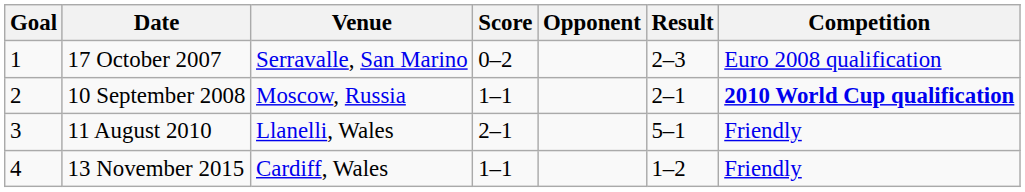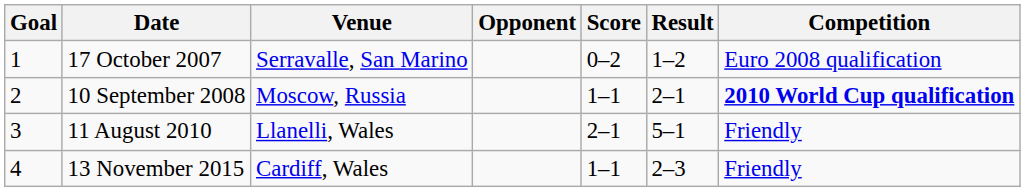 <table class="wikitable">
 <tr>
 <th>Goal</th>
 <th>Date</th>
 <th>Venue</th>
+<th>Opponent</th>
 <th>Score</th>
-<th>Opponent</th>
 <th>Result</th>
 <th>Competition</th>
 </tr>
 <tr>
 <td>1</td>
 <td>17 October 2007</td>
 <td><a href='#'>Serravalle</a>, <a href='#'>San Marino</a></td>
+<td></td>
 <td>0–2</td>
-<td></td>
-<td>2–3</td>
+<td>1–2</td>
 <td><a href='#'>Euro 2008 qualification</a></td>
 </tr>
 <tr>
 <td>2</td>
 <td>10 September 2008</td>
 <td><a href='#'>Moscow</a>, <a href='#'>Russia</a></td>
+<td></td>
 <td>1–1</td>
-<td></td>
 <td>2–1</td>
 <td><strong><a href='#'>2010 World Cup qualification</a></strong></td>
 </tr>
 <tr>
 <td>3</td>
 <td>11 August 2010</td>
 <td><a href='#'>Llanelli</a>, Wales</td>
+<td></td>
 <td>2–1</td>
-<td></td>
 <td>5–1</td>
 <td><a href='#'>Friendly</a></td>
 </tr>
 <tr>
 <td>4</td>
 <td>13 November 2015</td>
 <td><a href='#'>Cardiff</a>, Wales</td>
+<td></td>
 <td>1–1</td>
-<td></td>
-<td>1–2</td>
+<td>2–3</td>
 <td><a href='#'>Friendly</a></td>
 </tr>
 </table>
